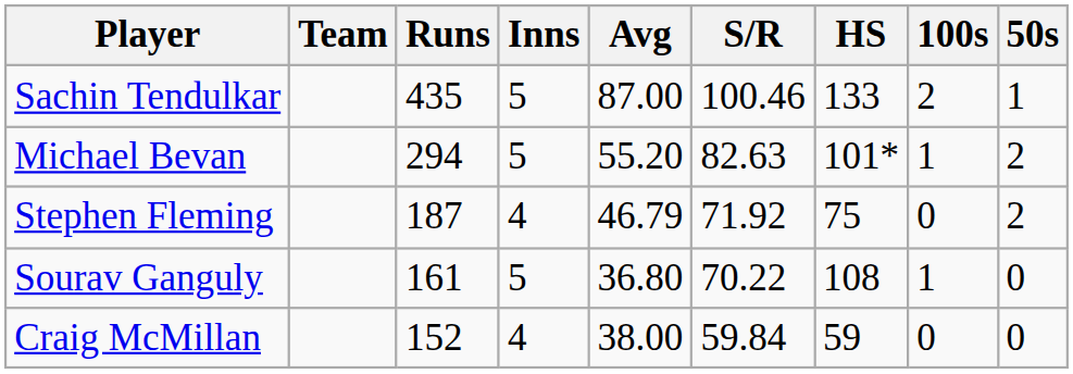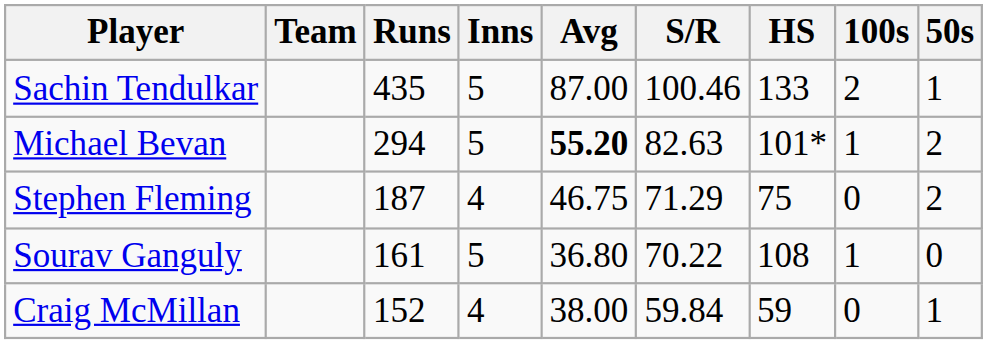 <table class="wikitable" style="text-align:left">
 <tr>
 <th>Player</th>
 <th>Team</th>
 <th>Runs</th>
 <th>Inns</th>
 <th>Avg</th>
 <th>S/R</th>
 <th>HS</th>
 <th>100s</th>
 <th>50s</th>
 </tr>
 <tr>
 <td><a href='#'>Sachin Tendulkar</a></td>
 <td></td>
 <td>435</td>
 <td>5</td>
 <td>87.00</td>
 <td>100.46</td>
 <td>133</td>
 <td>2</td>
 <td>1</td>
 </tr>
 <tr>
 <td><a href='#'>Michael Bevan</a></td>
 <td></td>
 <td>294</td>
 <td>5</td>
-<td>55.20</td>
+<td><strong>55.20</strong></td>
 <td>82.63</td>
 <td>101*</td>
 <td>1</td>
 <td>2</td>
 </tr>
 <tr>
 <td><a href='#'>Stephen Fleming</a></td>
 <td></td>
 <td>187</td>
 <td>4</td>
-<td>46.79</td>
-<td>71.92</td>
+<td>46.75</td>
+<td>71.29</td>
 <td>75</td>
 <td>0</td>
 <td>2</td>
 </tr>
 <tr>
 <td><a href='#'>Sourav Ganguly</a></td>
 <td></td>
 <td>161</td>
 <td>5</td>
 <td>36.80</td>
 <td>70.22</td>
 <td>108</td>
 <td>1</td>
 <td>0</td>
 </tr>
 <tr>
 <td><a href='#'>Craig McMillan</a></td>
 <td></td>
 <td>152</td>
 <td>4</td>
 <td>38.00</td>
 <td>59.84</td>
 <td>59</td>
 <td>0</td>
-<td>0</td>
+<td>1</td>
 </tr>
 </table>
